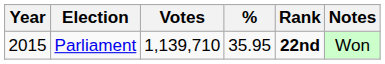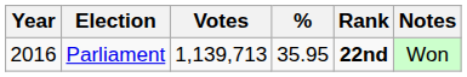 <table class="wikitable" style="text-align:center;">
 <tr>
 <th>Year</th>
 <th>Election</th>
 <th>Votes</th>
 <th>%</th>
 <th>Rank</th>
 <th>Notes</th>
 </tr>
 <tr>
-<td>2015</td>
+<td>2016</td>
 <td><a href='#'>Parliament</a></td>
-<td>1,139,710</td>
+<td>1,139,713</td>
 <td>35.95</td>
 <td><strong>22nd</strong></td>
 <td style="background-color:#CCFFCC">Won</td>
 </tr>
 </table>
